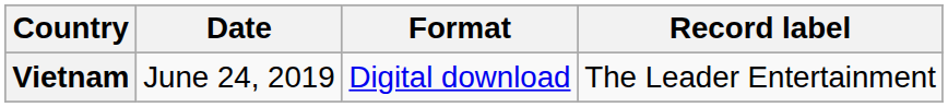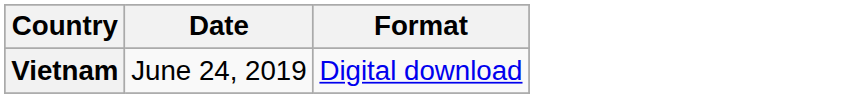 <table class="wikitable plainrowheaders">
 <tr>
 <th scope="col">Country</th>
 <th>Date</th>
 <th>Format</th>
-<th>Record label</th>
 </tr>
 <tr>
 <th scope="row">Vietnam</th>
 <td>June 24, 2019</td>
 <td><a href='#'>Digital download</a></td>
-<td>The Leader Entertainment</td>
 </tr>
 </table>
